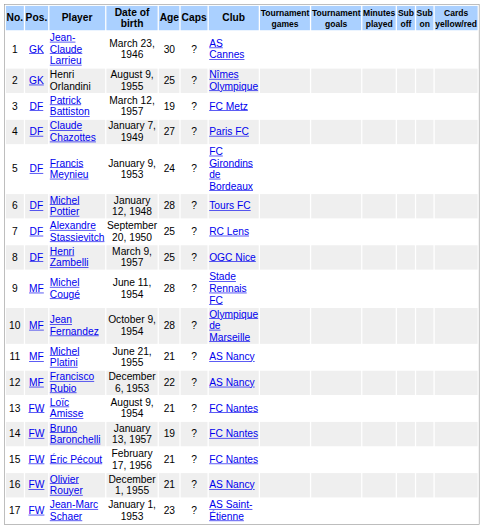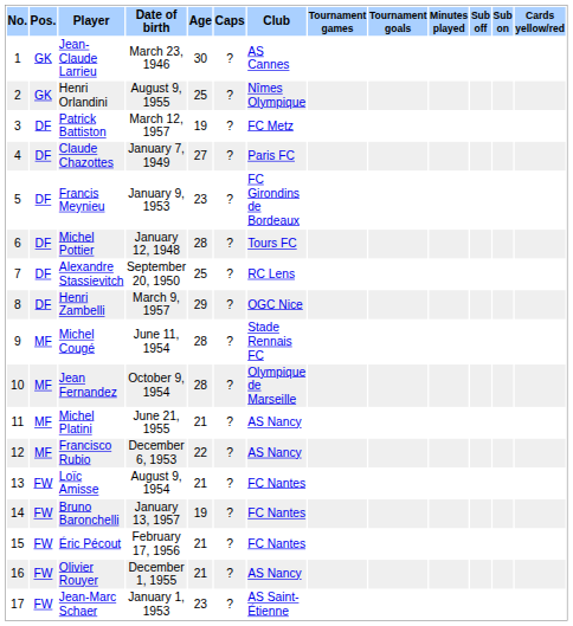 <table border="0" width="100%" style="border: 1px solid #999; background-color:#FFFFFF; text-align:center">
 <tr align="center" bgcolor="#AAD0FF">
 <th width=4%>No.</th>
 <th width=4%>Pos.</th>
 <th width=23%>Player</th>
 <th width=12%>Date of birth</th>
 <th width=4%>Age</th>
 <th width=4%>Caps</th>
 <th width=21%>Club</th>
 <th width=6%><small>Tournament<br>games</small></th>
 <th width=6%><small>Tournament<br>goals</small></th>
 <th width=4%><small>Minutes<br>played</small></th>
 <th width=4%><small>Sub off</small></th>
 <th width=4%><small>Sub on</small></th>
 <th width=4%><small>Cards<br>yellow/red</small></th>
 </tr>
 <tr>
 <td>1</td>
 <td><a href='#'>GK</a></td>
 <td align="left"><a href='#'>Jean-Claude Larrieu</a></td>
 <td>March 23, 1946</td>
 <td>30</td>
 <td>?</td>
 <td align="left"> <a href='#'>AS Cannes</a></td>
 <td></td>
 <td></td>
 <td></td>
 <td></td>
 <td></td>
 <td></td>
 </tr>
 <tr bgcolor="#EFEFEF">
 <td>2</td>
 <td><a href='#'>GK</a></td>
 <td align="left">Henri Orlandini</td>
 <td>August 9, 1955</td>
 <td>25</td>
 <td>?</td>
 <td align="left"> <a href='#'>Nîmes Olympique</a></td>
 <td></td>
 <td></td>
 <td></td>
 <td></td>
 <td></td>
 <td></td>
 </tr>
 <tr>
 <td>3</td>
 <td><a href='#'>DF</a></td>
 <td align="left"><a href='#'>Patrick Battiston</a></td>
 <td>March 12, 1957</td>
 <td>19</td>
 <td>?</td>
 <td align="left"> <a href='#'>FC Metz</a></td>
 <td></td>
 <td></td>
 <td></td>
 <td></td>
 <td></td>
 <td></td>
 </tr>
 <tr bgcolor="#EFEFEF">
 <td>4</td>
 <td><a href='#'>DF</a></td>
 <td align="left"><a href='#'>Claude Chazottes</a></td>
 <td>January 7, 1949</td>
 <td>27</td>
 <td>?</td>
 <td align="left"> <a href='#'>Paris FC</a></td>
 <td></td>
 <td></td>
 <td></td>
 <td></td>
 <td></td>
 <td></td>
 </tr>
 <tr>
 <td>5</td>
 <td><a href='#'>DF</a></td>
 <td align="left"><a href='#'>Francis Meynieu</a></td>
 <td>January 9, 1953</td>
-<td>24</td>
+<td>23</td>
 <td>?</td>
 <td align="left"> <a href='#'>FC Girondins de Bordeaux</a></td>
 <td></td>
 <td></td>
 <td></td>
 <td></td>
 <td></td>
 <td></td>
 </tr>
 <tr bgcolor="#EFEFEF">
 <td>6</td>
 <td><a href='#'>DF</a></td>
 <td align="left"><a href='#'>Michel Pottier</a></td>
 <td>January 12, 1948</td>
 <td>28</td>
 <td>?</td>
 <td align="left"> <a href='#'>Tours FC</a></td>
 <td></td>
 <td></td>
 <td></td>
 <td></td>
 <td></td>
 <td></td>
 </tr>
 <tr>
 <td>7</td>
 <td><a href='#'>DF</a></td>
 <td align="left"><a href='#'>Alexandre Stassievitch</a></td>
 <td>September 20, 1950</td>
 <td>25</td>
 <td>?</td>
 <td align="left"> <a href='#'>RC Lens</a></td>
 <td></td>
 <td></td>
 <td></td>
 <td></td>
 <td></td>
 <td></td>
 </tr>
 <tr bgcolor="#EFEFEF">
 <td>8</td>
 <td><a href='#'>DF</a></td>
 <td align="left"><a href='#'>Henri Zambelli</a></td>
 <td>March 9, 1957</td>
-<td>25</td>
+<td>29</td>
 <td>?</td>
 <td align="left"> <a href='#'>OGC Nice</a></td>
 <td></td>
 <td></td>
 <td></td>
 <td></td>
 <td></td>
 <td></td>
 </tr>
 <tr>
 <td>9</td>
 <td><a href='#'>MF</a></td>
 <td align="left"><a href='#'>Michel Cougé</a></td>
 <td>June 11, 1954</td>
 <td>28</td>
 <td>?</td>
 <td align="left"> <a href='#'>Stade Rennais FC</a></td>
 <td></td>
 <td></td>
 <td></td>
 <td></td>
 <td></td>
 <td></td>
 </tr>
 <tr bgcolor="#EFEFEF">
 <td>10</td>
 <td><a href='#'>MF</a></td>
 <td align="left"><a href='#'>Jean Fernandez</a></td>
 <td>October 9, 1954</td>
 <td>28</td>
 <td>?</td>
 <td align="left"> <a href='#'>Olympique de Marseille</a></td>
 <td></td>
 <td></td>
 <td></td>
 <td></td>
 <td></td>
 <td></td>
 </tr>
 <tr>
 <td>11</td>
 <td><a href='#'>MF</a></td>
 <td align="left"><a href='#'>Michel Platini</a></td>
 <td>June 21, 1955</td>
 <td>21</td>
 <td>?</td>
 <td align="left"> <a href='#'>AS Nancy</a></td>
 <td></td>
 <td></td>
 <td></td>
 <td></td>
 <td></td>
 <td></td>
 </tr>
 <tr bgcolor="#EFEFEF">
 <td>12</td>
 <td><a href='#'>MF</a></td>
 <td align="left"><a href='#'>Francisco Rubio</a></td>
 <td>December 6, 1953</td>
 <td>22</td>
 <td>?</td>
 <td align="left"> <a href='#'>AS Nancy</a></td>
 <td></td>
 <td></td>
 <td></td>
 <td></td>
 <td></td>
 <td></td>
 </tr>
 <tr>
 <td>13</td>
 <td><a href='#'>FW</a></td>
 <td align="left"><a href='#'>Loïc Amisse</a></td>
 <td>August 9, 1954</td>
 <td>21</td>
 <td>?</td>
 <td align="left"> <a href='#'>FC Nantes</a></td>
 <td></td>
 <td></td>
 <td></td>
 <td></td>
 <td></td>
 <td></td>
 </tr>
 <tr bgcolor="#EFEFEF">
 <td>14</td>
 <td><a href='#'>FW</a></td>
 <td align="left"><a href='#'>Bruno Baronchelli</a></td>
 <td>January 13, 1957</td>
 <td>19</td>
 <td>?</td>
 <td align="left"> <a href='#'>FC Nantes</a></td>
 <td></td>
 <td></td>
 <td></td>
 <td></td>
 <td></td>
 <td></td>
 </tr>
 <tr>
 <td>15</td>
 <td><a href='#'>FW</a></td>
 <td align="left"><a href='#'>Éric Pécout</a></td>
 <td>February 17, 1956</td>
 <td>21</td>
 <td>?</td>
 <td align="left"> <a href='#'>FC Nantes</a></td>
 <td></td>
 <td></td>
 <td></td>
 <td></td>
 <td></td>
 <td></td>
 </tr>
 <tr bgcolor="#EFEFEF">
 <td>16</td>
 <td><a href='#'>FW</a></td>
 <td align="left"><a href='#'>Olivier Rouyer</a></td>
 <td>December 1, 1955</td>
 <td>21</td>
 <td>?</td>
 <td align="left"> <a href='#'>AS Nancy</a></td>
 <td></td>
 <td></td>
 <td></td>
 <td></td>
 <td></td>
 <td></td>
 </tr>
 <tr>
 <td>17</td>
 <td><a href='#'>FW</a></td>
 <td align="left"><a href='#'>Jean-Marc Schaer</a></td>
 <td>January 1, 1953</td>
 <td>23</td>
 <td>?</td>
 <td align="left"> <a href='#'>AS Saint-Étienne</a></td>
 <td></td>
 <td></td>
 <td></td>
 <td></td>
 <td></td>
 <td></td>
 </tr>
 </table>
